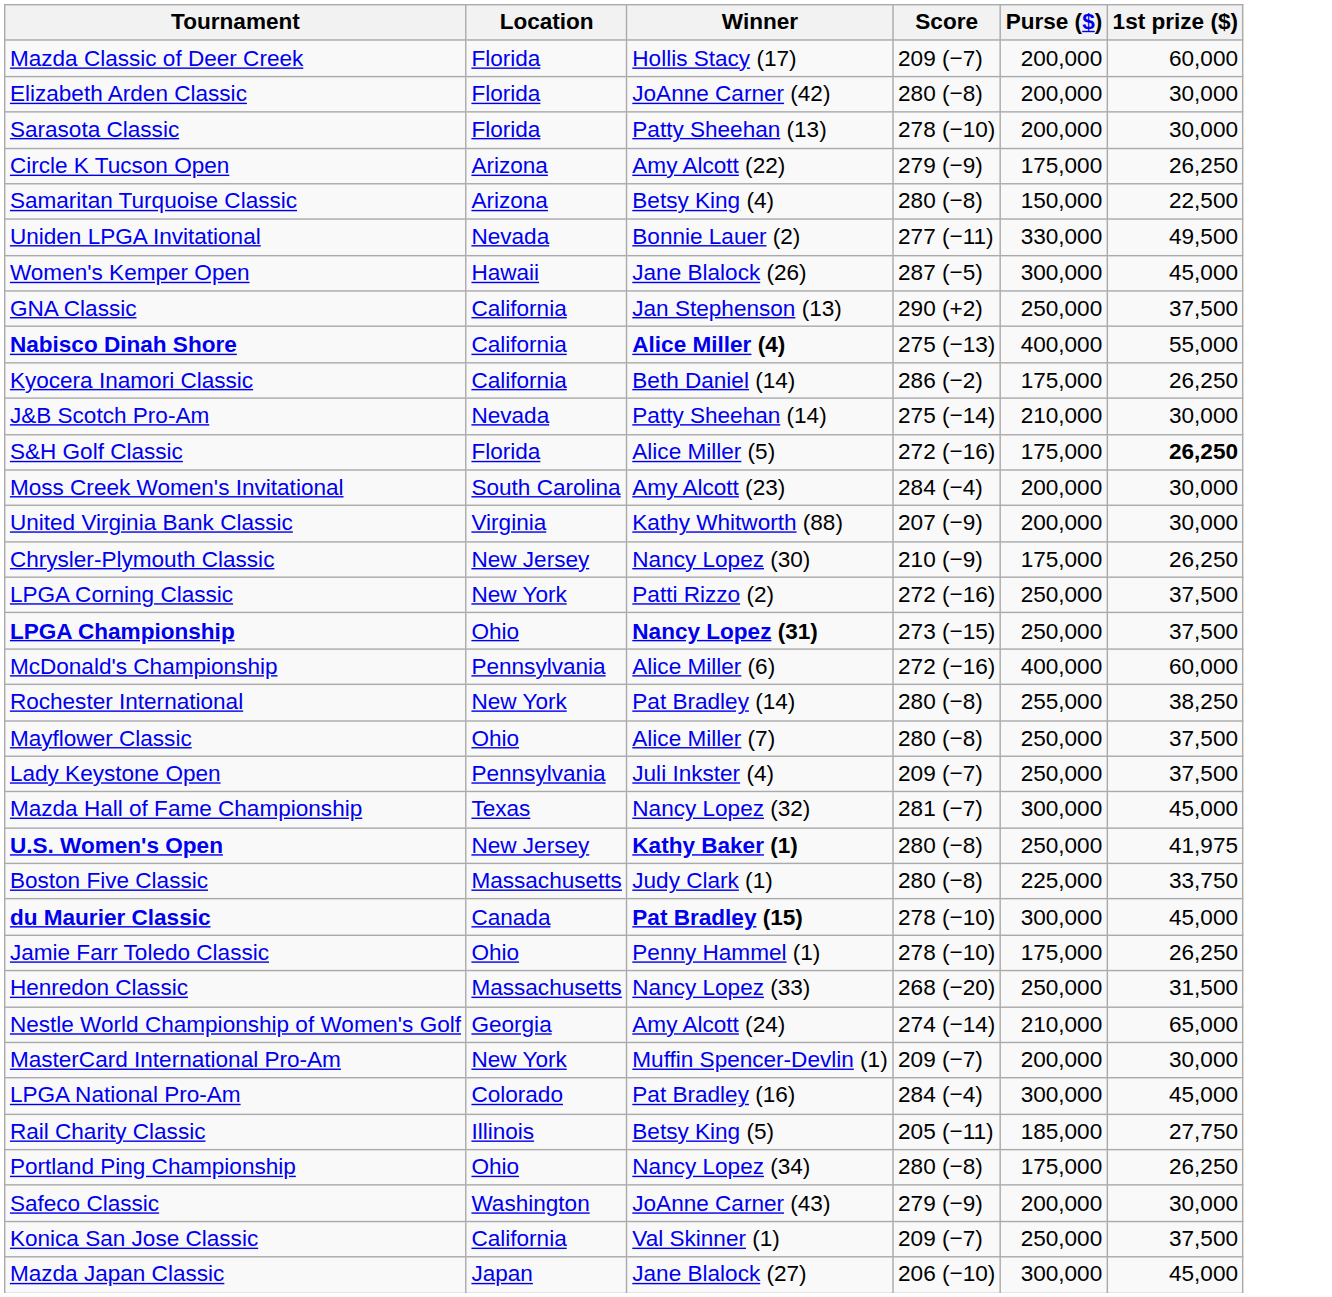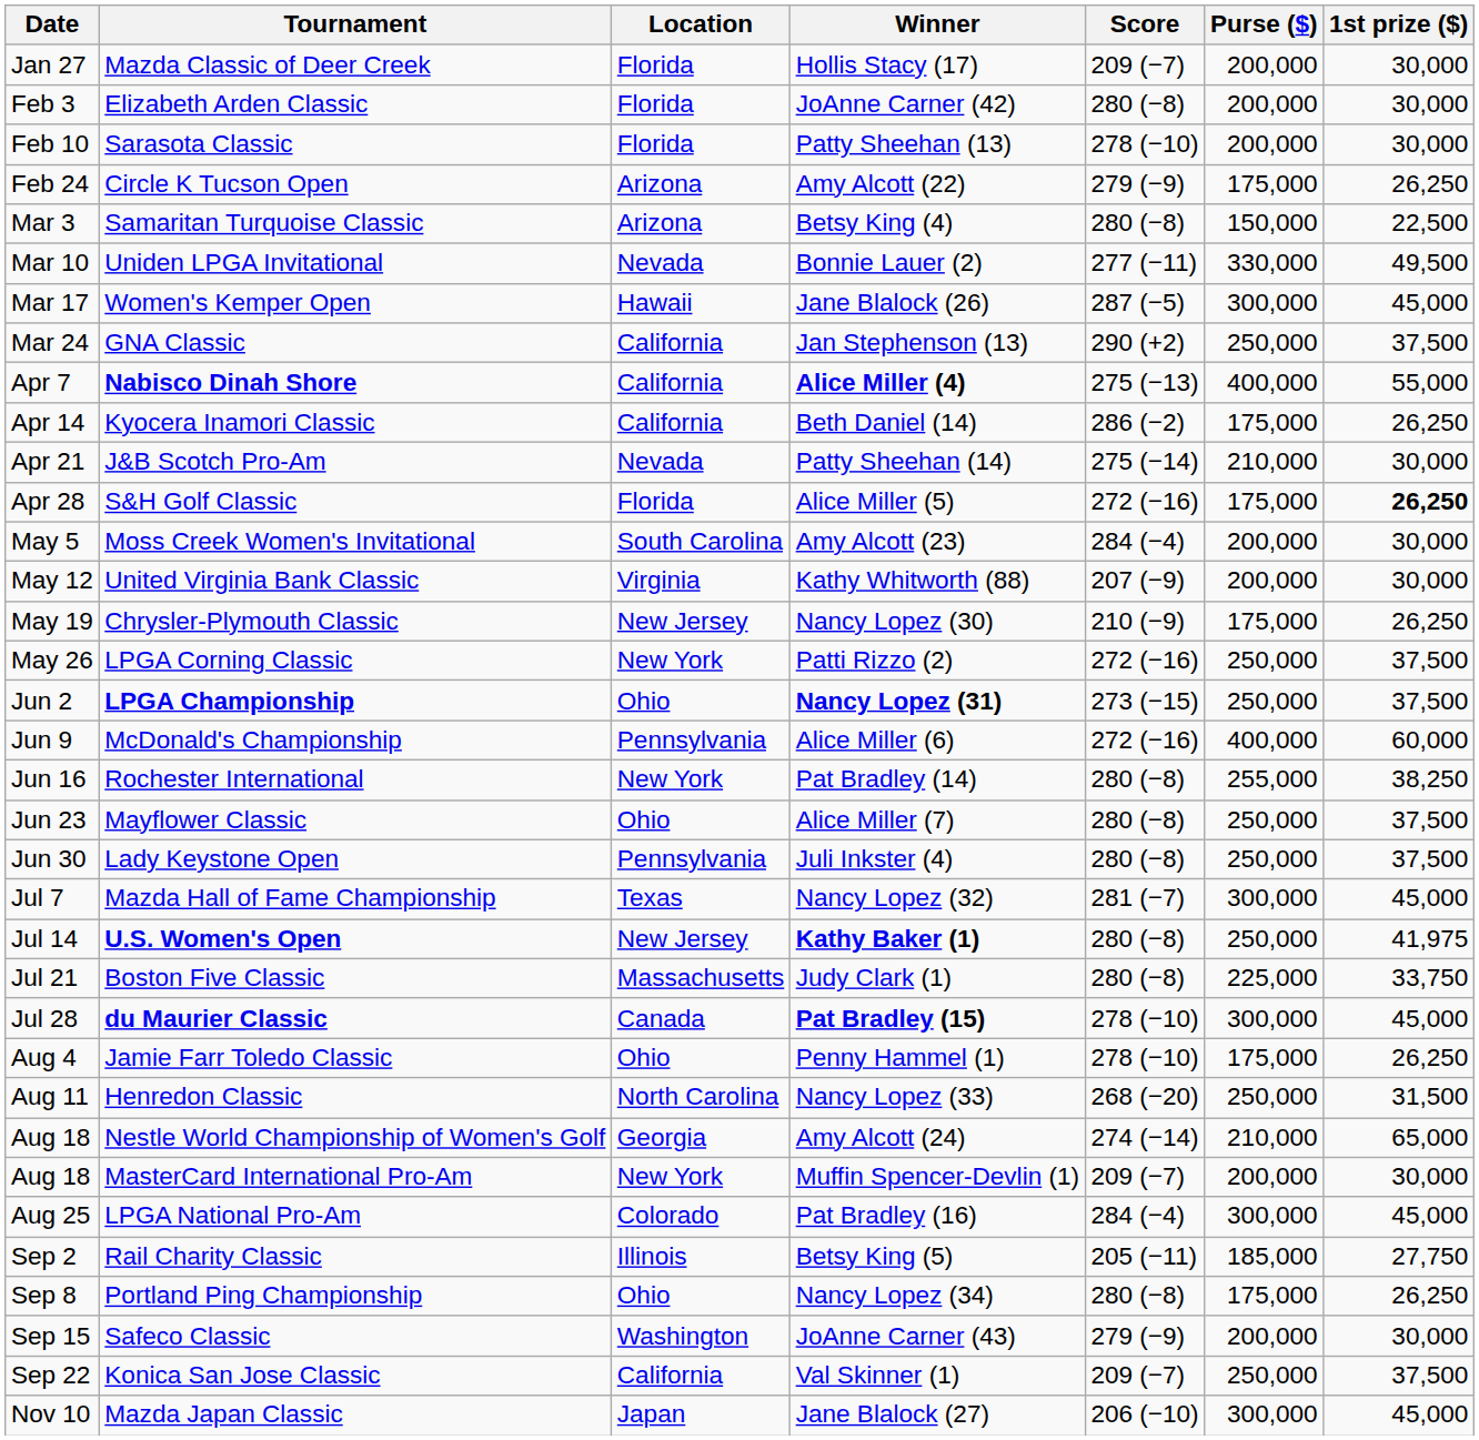 <table class=wikitable>
 <tr>
+<th>Date</th>
 <th>Tournament</th>
 <th>Location</th>
 <th>Winner</th>
 <th>Score</th>
 <th>Purse (<a href='#'>$</a>)</th>
 <th>1st prize ($)</th>
 </tr>
 <tr>
+<td>Jan 27</td>
 <td><a href='#'>Mazda Classic of Deer Creek</a></td>
 <td><a href='#'>Florida</a></td>
 <td> <a href='#'>Hollis Stacy</a> (17)</td>
 <td>209 (−7)</td>
 <td align=right>200,000</td>
-<td align=right>60,000</td>
+<td align=right>30,000</td>
 </tr>
 <tr>
+<td>Feb 3</td>
 <td><a href='#'>Elizabeth Arden Classic</a></td>
 <td><a href='#'>Florida</a></td>
 <td> <a href='#'>JoAnne Carner</a> (42)</td>
 <td>280 (−8)</td>
 <td align=right>200,000</td>
 <td align=right>30,000</td>
 </tr>
 <tr>
+<td>Feb 10</td>
 <td><a href='#'>Sarasota Classic</a></td>
 <td><a href='#'>Florida</a></td>
 <td> <a href='#'>Patty Sheehan</a> (13)</td>
 <td>278 (−10)</td>
 <td align=right>200,000</td>
 <td align=right>30,000</td>
 </tr>
 <tr>
+<td>Feb 24</td>
 <td><a href='#'>Circle K Tucson Open</a></td>
 <td><a href='#'>Arizona</a></td>
 <td> <a href='#'>Amy Alcott</a> (22)</td>
 <td>279 (−9)</td>
 <td align=right>175,000</td>
 <td align=right>26,250</td>
 </tr>
 <tr>
+<td>Mar 3</td>
 <td><a href='#'>Samaritan Turquoise Classic</a></td>
 <td><a href='#'>Arizona</a></td>
 <td> <a href='#'>Betsy King</a> (4)</td>
 <td>280 (−8)</td>
 <td align=right>150,000</td>
 <td align=right>22,500</td>
 </tr>
 <tr>
+<td>Mar 10</td>
 <td><a href='#'>Uniden LPGA Invitational</a></td>
 <td><a href='#'>Nevada</a></td>
 <td> <a href='#'>Bonnie Lauer</a> (2)</td>
 <td>277 (−11)</td>
 <td align=right>330,000</td>
 <td align=right>49,500</td>
 </tr>
 <tr>
+<td>Mar 17</td>
 <td><a href='#'>Women's Kemper Open</a></td>
 <td><a href='#'>Hawaii</a></td>
 <td> <a href='#'>Jane Blalock</a> (26)</td>
 <td>287 (−5)</td>
 <td align=right>300,000</td>
 <td align=right>45,000</td>
 </tr>
 <tr>
+<td>Mar 24</td>
 <td><a href='#'>GNA Classic</a></td>
 <td><a href='#'>California</a></td>
 <td> <a href='#'>Jan Stephenson</a> (13)</td>
 <td>290 (+2)</td>
 <td align=right>250,000</td>
 <td align=right>37,500</td>
 </tr>
 <tr>
+<td>Apr 7</td>
 <td><strong><a href='#'>Nabisco Dinah Shore</a></strong></td>
 <td><a href='#'>California</a></td>
 <td> <strong><a href='#'>Alice Miller</a> (4)</strong></td>
 <td>275 (−13)</td>
 <td align=right>400,000</td>
 <td align=right>55,000</td>
 </tr>
 <tr>
+<td>Apr 14</td>
 <td><a href='#'>Kyocera Inamori Classic</a></td>
 <td><a href='#'>California</a></td>
 <td> <a href='#'>Beth Daniel</a> (14)</td>
 <td>286 (−2)</td>
 <td align=right>175,000</td>
 <td align=right>26,250</td>
 </tr>
 <tr>
+<td>Apr 21</td>
 <td><a href='#'>J&B Scotch Pro-Am</a></td>
 <td><a href='#'>Nevada</a></td>
 <td> <a href='#'>Patty Sheehan</a> (14)</td>
 <td>275 (−14)</td>
 <td align=right>210,000</td>
 <td align=right>30,000</td>
 </tr>
 <tr>
+<td>Apr 28</td>
 <td><a href='#'>S&H Golf Classic</a></td>
 <td><a href='#'>Florida</a></td>
 <td> <a href='#'>Alice Miller</a> (5)</td>
 <td>272 (−16)</td>
 <td align=right>175,000</td>
 <td align=right><strong>26,250</strong></td>
 </tr>
 <tr>
+<td>May 5</td>
 <td><a href='#'>Moss Creek Women's Invitational</a></td>
 <td><a href='#'>South Carolina</a></td>
 <td> <a href='#'>Amy Alcott</a> (23)</td>
 <td>284 (−4)</td>
 <td align=right>200,000</td>
 <td align=right>30,000</td>
 </tr>
 <tr>
+<td>May 12</td>
 <td><a href='#'>United Virginia Bank Classic</a></td>
 <td><a href='#'>Virginia</a></td>
 <td> <a href='#'>Kathy Whitworth</a> (88)</td>
 <td>207 (−9)</td>
 <td align=right>200,000</td>
 <td align=right>30,000</td>
 </tr>
 <tr>
+<td>May 19</td>
 <td><a href='#'>Chrysler-Plymouth Classic</a></td>
 <td><a href='#'>New Jersey</a></td>
 <td> <a href='#'>Nancy Lopez</a> (30)</td>
 <td>210 (−9)</td>
 <td align=right>175,000</td>
 <td align=right>26,250</td>
 </tr>
 <tr>
+<td>May 26</td>
 <td><a href='#'>LPGA Corning Classic</a></td>
 <td><a href='#'>New York</a></td>
 <td> <a href='#'>Patti Rizzo</a> (2)</td>
 <td>272 (−16)</td>
 <td align=right>250,000</td>
 <td align=right>37,500</td>
 </tr>
 <tr>
+<td>Jun 2</td>
 <td><strong><a href='#'>LPGA Championship</a></strong></td>
 <td><a href='#'>Ohio</a></td>
 <td> <strong><a href='#'>Nancy Lopez</a> (31)</strong></td>
 <td>273 (−15)</td>
 <td align=right>250,000</td>
 <td align=right>37,500</td>
 </tr>
 <tr>
+<td>Jun 9</td>
 <td><a href='#'>McDonald's Championship</a></td>
 <td><a href='#'>Pennsylvania</a></td>
 <td> <a href='#'>Alice Miller</a> (6)</td>
 <td>272 (−16)</td>
 <td align=right>400,000</td>
 <td align=right>60,000</td>
 </tr>
 <tr>
+<td>Jun 16</td>
 <td><a href='#'>Rochester International</a></td>
 <td><a href='#'>New York</a></td>
 <td> <a href='#'>Pat Bradley</a> (14)</td>
 <td>280 (−8)</td>
 <td align=right>255,000</td>
 <td align=right>38,250</td>
 </tr>
 <tr>
+<td>Jun 23</td>
 <td><a href='#'>Mayflower Classic</a></td>
 <td><a href='#'>Ohio</a></td>
 <td> <a href='#'>Alice Miller</a> (7)</td>
 <td>280 (−8)</td>
 <td align=right>250,000</td>
 <td align=right>37,500</td>
 </tr>
 <tr>
+<td>Jun 30</td>
 <td><a href='#'>Lady Keystone Open</a></td>
 <td><a href='#'>Pennsylvania</a></td>
 <td> <a href='#'>Juli Inkster</a> (4)</td>
-<td>209 (−7)</td>
+<td>280 (−8)</td>
 <td align=right>250,000</td>
 <td align=right>37,500</td>
 </tr>
 <tr>
+<td>Jul 7</td>
 <td><a href='#'>Mazda Hall of Fame Championship</a></td>
 <td><a href='#'>Texas</a></td>
 <td> <a href='#'>Nancy Lopez</a> (32)</td>
 <td>281 (−7)</td>
 <td align=right>300,000</td>
 <td align=right>45,000</td>
 </tr>
 <tr>
+<td>Jul 14</td>
 <td><strong><a href='#'>U.S. Women's Open</a></strong></td>
 <td><a href='#'>New Jersey</a></td>
 <td> <strong><a href='#'>Kathy Baker</a> (1)</strong></td>
 <td>280 (−8)</td>
 <td align=right>250,000</td>
 <td align=right>41,975</td>
 </tr>
 <tr>
+<td>Jul 21</td>
 <td><a href='#'>Boston Five Classic</a></td>
 <td><a href='#'>Massachusetts</a></td>
 <td> <a href='#'>Judy Clark</a> (1)</td>
 <td>280 (−8)</td>
 <td align=right>225,000</td>
 <td align=right>33,750</td>
 </tr>
 <tr>
+<td>Jul 28</td>
 <td><strong><a href='#'>du Maurier Classic</a></strong></td>
 <td><a href='#'>Canada</a></td>
 <td> <strong><a href='#'>Pat Bradley</a> (15)</strong></td>
 <td>278 (−10)</td>
 <td align=right>300,000</td>
 <td align=right>45,000</td>
 </tr>
 <tr>
+<td>Aug 4</td>
 <td><a href='#'>Jamie Farr Toledo Classic</a></td>
 <td><a href='#'>Ohio</a></td>
 <td> <a href='#'>Penny Hammel</a> (1)</td>
 <td>278 (−10)</td>
 <td align=right>175,000</td>
 <td align=right>26,250</td>
 </tr>
 <tr>
+<td>Aug 11</td>
 <td><a href='#'>Henredon Classic</a></td>
-<td><a href='#'>Massachusetts</a></td>
+<td><a href='#'>North Carolina</a></td>
 <td> <a href='#'>Nancy Lopez</a> (33)</td>
 <td>268 (−20)</td>
 <td align=right>250,000</td>
 <td align=right>31,500</td>
 </tr>
 <tr>
+<td>Aug 18</td>
 <td><a href='#'>Nestle World Championship of Women's Golf</a></td>
 <td><a href='#'>Georgia</a></td>
 <td> <a href='#'>Amy Alcott</a> (24)</td>
 <td>274 (−14)</td>
 <td align=right>210,000</td>
 <td align=right>65,000</td>
 </tr>
 <tr>
+<td>Aug 18</td>
 <td><a href='#'>MasterCard International Pro-Am</a></td>
 <td><a href='#'>New York</a></td>
 <td> <a href='#'>Muffin Spencer-Devlin</a> (1)</td>
 <td>209 (−7)</td>
 <td align=right>200,000</td>
 <td align=right>30,000</td>
 </tr>
 <tr>
+<td>Aug 25</td>
 <td><a href='#'>LPGA National Pro-Am</a></td>
 <td><a href='#'>Colorado</a></td>
 <td> <a href='#'>Pat Bradley</a> (16)</td>
 <td>284 (−4)</td>
 <td align=right>300,000</td>
 <td align=right>45,000</td>
 </tr>
 <tr>
+<td>Sep 2</td>
 <td><a href='#'>Rail Charity Classic</a></td>
 <td><a href='#'>Illinois</a></td>
 <td> <a href='#'>Betsy King</a> (5)</td>
 <td>205 (−11)</td>
 <td align=right>185,000</td>
 <td align=right>27,750</td>
 </tr>
 <tr>
+<td>Sep 8</td>
 <td><a href='#'>Portland Ping Championship</a></td>
 <td><a href='#'>Ohio</a></td>
 <td> <a href='#'>Nancy Lopez</a> (34)</td>
 <td>280 (−8)</td>
 <td align=right>175,000</td>
 <td align=right>26,250</td>
 </tr>
 <tr>
+<td>Sep 15</td>
 <td><a href='#'>Safeco Classic</a></td>
 <td><a href='#'>Washington</a></td>
 <td> <a href='#'>JoAnne Carner</a> (43)</td>
 <td>279 (−9)</td>
 <td align=right>200,000</td>
 <td align=right>30,000</td>
 </tr>
 <tr>
+<td>Sep 22</td>
 <td><a href='#'>Konica San Jose Classic</a></td>
 <td><a href='#'>California</a></td>
 <td> <a href='#'>Val Skinner</a> (1)</td>
 <td>209 (−7)</td>
 <td align=right>250,000</td>
 <td align=right>37,500</td>
 </tr>
 <tr>
+<td>Nov 10</td>
 <td><a href='#'>Mazda Japan Classic</a></td>
 <td><a href='#'>Japan</a></td>
 <td> <a href='#'>Jane Blalock</a> (27)</td>
 <td>206 (−10)</td>
 <td align=right>300,000</td>
 <td align=right>45,000</td>
 </tr>
 </table>
